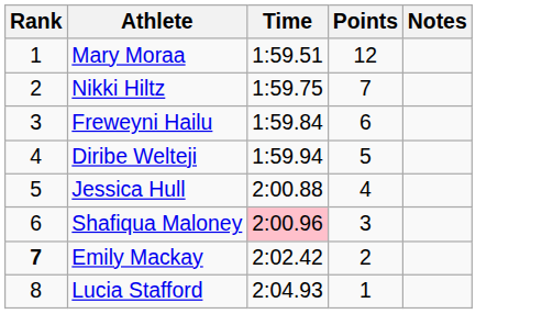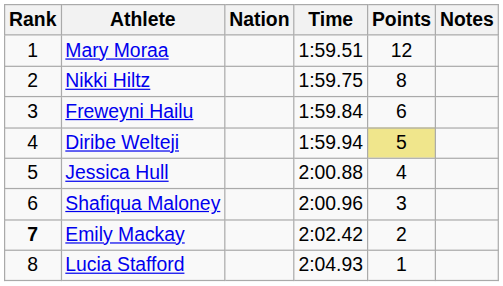 <table class="wikitable mw-datatable sortable" style="text-align:center;">
 <tr>
 <th scope="col" style="width: 10px;">Rank</th>
 <th scope="col">Athlete</th>
+<th scope="col">Nation</th>
 <th scope="col">Time</th>
 <th scope="col">Points</th>
 <th scope="col">Notes</th>
 </tr>
 <tr>
 <td>1</td>
 <td align="left"><a href='#'>Mary Moraa</a> </td>
+<td align="left"></td>
 <td>1:59.51</td>
 <td>12</td>
 <td></td>
 </tr>
 <tr>
 <td>2</td>
 <td align="left"><a href='#'>Nikki Hiltz</a> </td>
+<td align="left"></td>
 <td>1:59.75</td>
-<td>7</td>
+<td>8</td>
 <td></td>
 </tr>
 <tr>
 <td>3</td>
 <td align="left"><a href='#'>Freweyni Hailu</a> </td>
+<td align="left"></td>
 <td>1:59.84</td>
 <td>6</td>
 <td></td>
 </tr>
 <tr>
 <td>4</td>
 <td align="left"><a href='#'>Diribe Welteji</a> </td>
+<td align="left"></td>
 <td>1:59.94</td>
-<td>5</td>
+<td style="background: khaki;">5</td>
 <td></td>
 </tr>
 <tr>
 <td>5</td>
 <td align="left"><a href='#'>Jessica Hull</a> </td>
+<td align="left"></td>
 <td>2:00.88</td>
 <td>4</td>
 <td></td>
 </tr>
 <tr>
 <td>6</td>
 <td align="left"><a href='#'>Shafiqua Maloney</a> </td>
-<td style="background: pink;">2:00.96</td>
+<td align="left"></td>
+<td>2:00.96</td>
 <td>3</td>
 <td></td>
 </tr>
 <tr>
 <td><strong>7</strong></td>
 <td align="left"><a href='#'>Emily Mackay</a> </td>
+<td align="left"></td>
 <td>2:02.42</td>
 <td>2</td>
 <td></td>
 </tr>
 <tr>
 <td>8</td>
 <td align="left"><a href='#'>Lucia Stafford</a> </td>
+<td align="left"></td>
 <td>2:04.93</td>
 <td>1</td>
 <td></td>
 </tr>
 </table>
